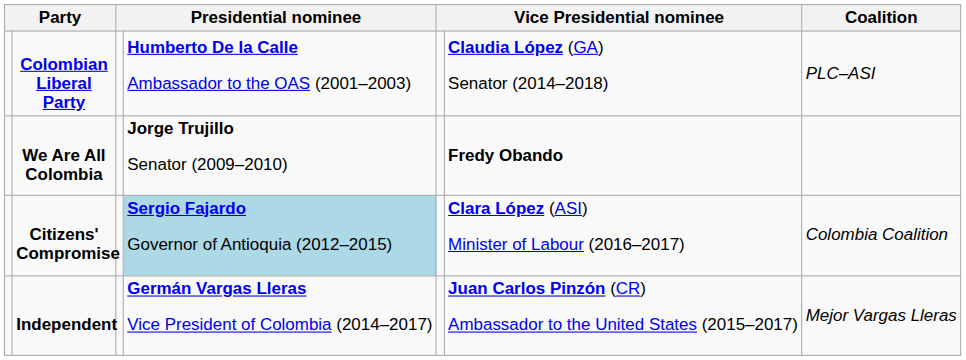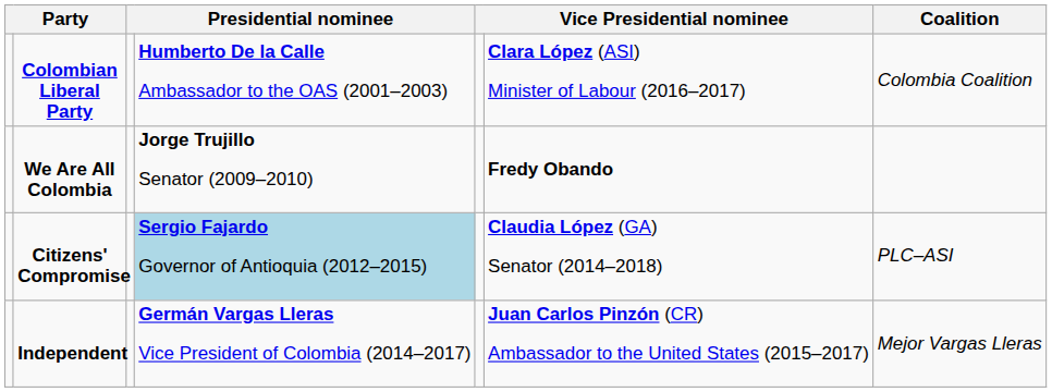 <table class="vertical-align-top wikitable">
 <tr>
 <th scope=colgroup colspan=2>Party</th>
 <th scope=colgroup colspan=2>Presidential nominee</th>
 <th scope=colgroup colspan=2>Vice Presidential nominee</th>
 <th scope=col>Coalition</th>
 </tr>
 <tr>
 <td style=background:></td>
 <td style="max-width:90px; text-align:center"><br><strong><a href='#'>Colombian Liberal Party</a></strong></td>
 <td></td>
 <td><strong><a href='#'>Humberto De la Calle</a></strong> <p><a href='#'>Ambassador to the OAS</a> (2001–2003)</p></td>
 <td></td>
-<td><strong><a href='#'>Claudia López</a></strong> (<a href='#'>GA</a>)<p>Senator (2014–2018)</p></td>
-<td><em>PLC–ASI</em></td>
+<td><strong><a href='#'>Clara López</a></strong> (<a href='#'>ASI</a>) <p><a href='#'>Minister of Labour</a> (2016–2017)</p></td>
+<td><em>Colombia Coalition</em></td>
 </tr>
 <tr>
 <td style=background:></td>
 <td style="max-width:90px; text-align:center"><br><strong>We Are All Colombia</strong></td>
 <td></td>
 <td><strong>Jorge Trujillo</strong> <p>Senator (2009–2010)</p></td>
 <td></td>
 <td><strong>Fredy Obando</strong></td>
 <td></td>
 </tr>
 <tr>
 <td style=background:></td>
 <td style="max-width:90px; text-align:center"><br><strong>Citizens' Compromise</strong></td>
 <td></td>
 <td style="background: lightblue;"><strong><a href='#'>Sergio Fajardo</a></strong><p>Governor of Antioquia (2012–2015)</p></td>
 <td></td>
-<td><strong><a href='#'>Clara López</a></strong> (<a href='#'>ASI</a>) <p><a href='#'>Minister of Labour</a> (2016–2017)</p></td>
-<td><em>Colombia Coalition</em></td>
+<td><strong><a href='#'>Claudia López</a></strong> (<a href='#'>GA</a>)<p>Senator (2014–2018)</p></td>
+<td><em>PLC–ASI</em></td>
 </tr>
 <tr>
 <td style=background:></td>
 <td style="max-width:90px; text-align:center"><br><strong>Independent</strong></td>
 <td></td>
 <td><strong><a href='#'>Germán Vargas Lleras</a></strong> <p><a href='#'>Vice President of Colombia</a> (2014–2017)</p></td>
 <td></td>
 <td><strong><a href='#'>Juan Carlos Pinzón</a></strong> (<a href='#'>CR</a>) <p><a href='#'>Ambassador to the United States</a> (2015–2017)</p></td>
 <td><em>Mejor Vargas Lleras</em></td>
 </tr>
 </table>
